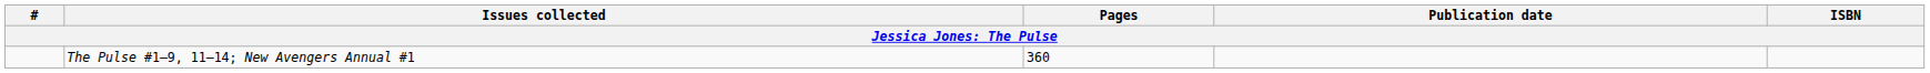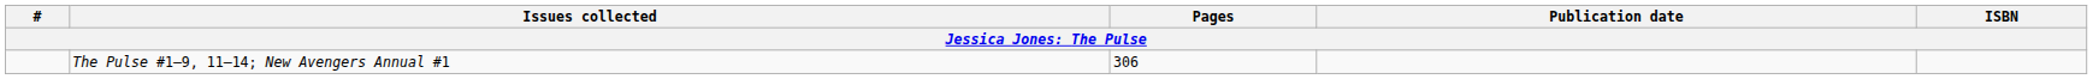 <table class="wikitable sortable" width=98%>
 <tr>
 <th class="unsortable">#</th>
 <th class="unsortable" width="50%">Issues collected</th>
 <th>Pages</th>
 <th>Publication date</th>
 <th class="unsortable">ISBN</th>
 </tr>
 <tr>
 <th colspan="5"><strong><em><a href='#'>Jessica Jones: <em>The Pulse</em></a></em></strong></th>
 </tr>
 <tr>
 <td></td>
 <td><em>The Pulse</em> #1–9, 11–14; <em>New Avengers Annual</em> #1</td>
-<td>360</td>
+<td>306</td>
 <td></td>
 <td></td>
 </tr>
 </table>
